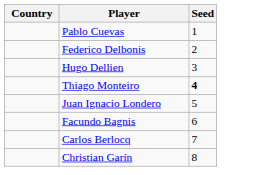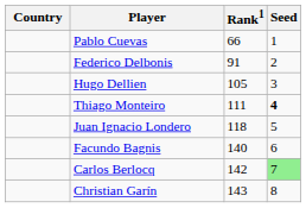 <table class="sortable wikitable">
 <tr>
 <th width="70">Country</th>
 <th width="175">Player</th>
+<th>Rank<sup>1</sup></th>
 <th>Seed</th>
 </tr>
 <tr>
 <td></td>
 <td><a href='#'>Pablo Cuevas</a></td>
+<td>66</td>
 <td>1</td>
 </tr>
 <tr>
 <td></td>
 <td><a href='#'>Federico Delbonis</a></td>
+<td>91</td>
 <td>2</td>
 </tr>
 <tr>
 <td></td>
 <td><a href='#'>Hugo Dellien</a></td>
+<td>105</td>
 <td>3</td>
 </tr>
 <tr>
 <td></td>
 <td><a href='#'>Thiago Monteiro</a></td>
+<td>111</td>
 <td><strong>4</strong></td>
 </tr>
 <tr>
 <td></td>
 <td><a href='#'>Juan Ignacio Londero</a></td>
+<td>118</td>
 <td>5</td>
 </tr>
 <tr>
 <td></td>
 <td><a href='#'>Facundo Bagnis</a></td>
+<td>140</td>
 <td>6</td>
 </tr>
 <tr>
 <td></td>
 <td><a href='#'>Carlos Berlocq</a></td>
-<td>7</td>
+<td>142</td>
+<td style="background: lightgreen;">7</td>
 </tr>
 <tr>
 <td></td>
 <td><a href='#'>Christian Garín</a></td>
+<td>143</td>
 <td>8</td>
 </tr>
 </table>
